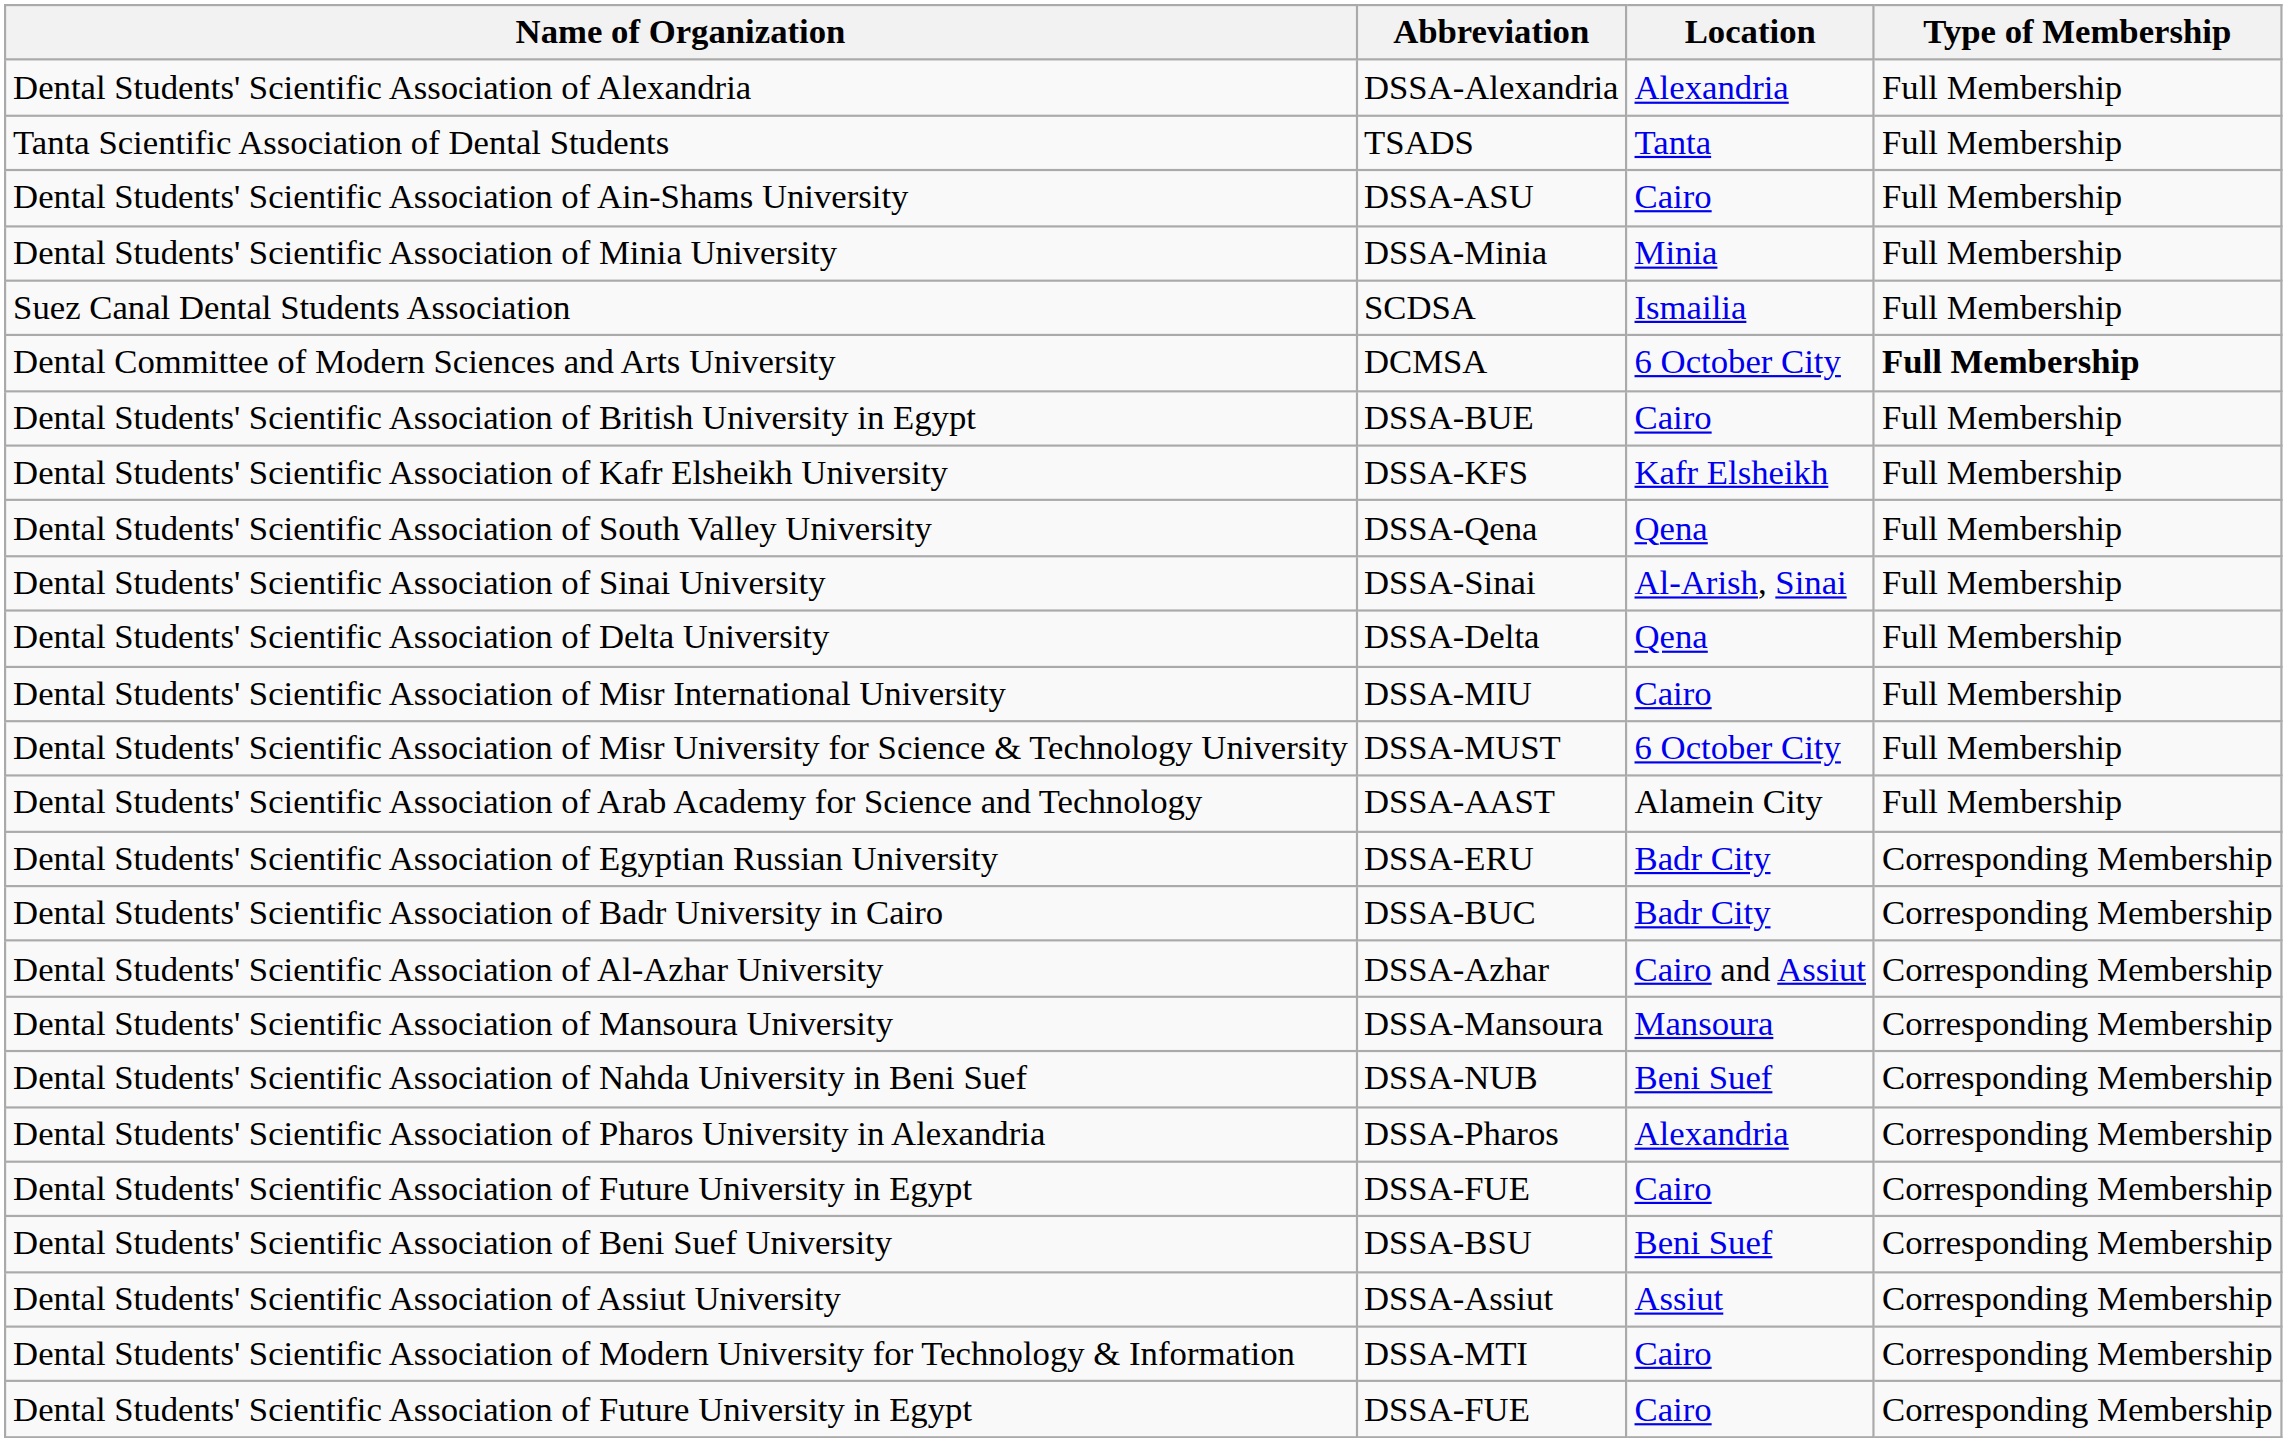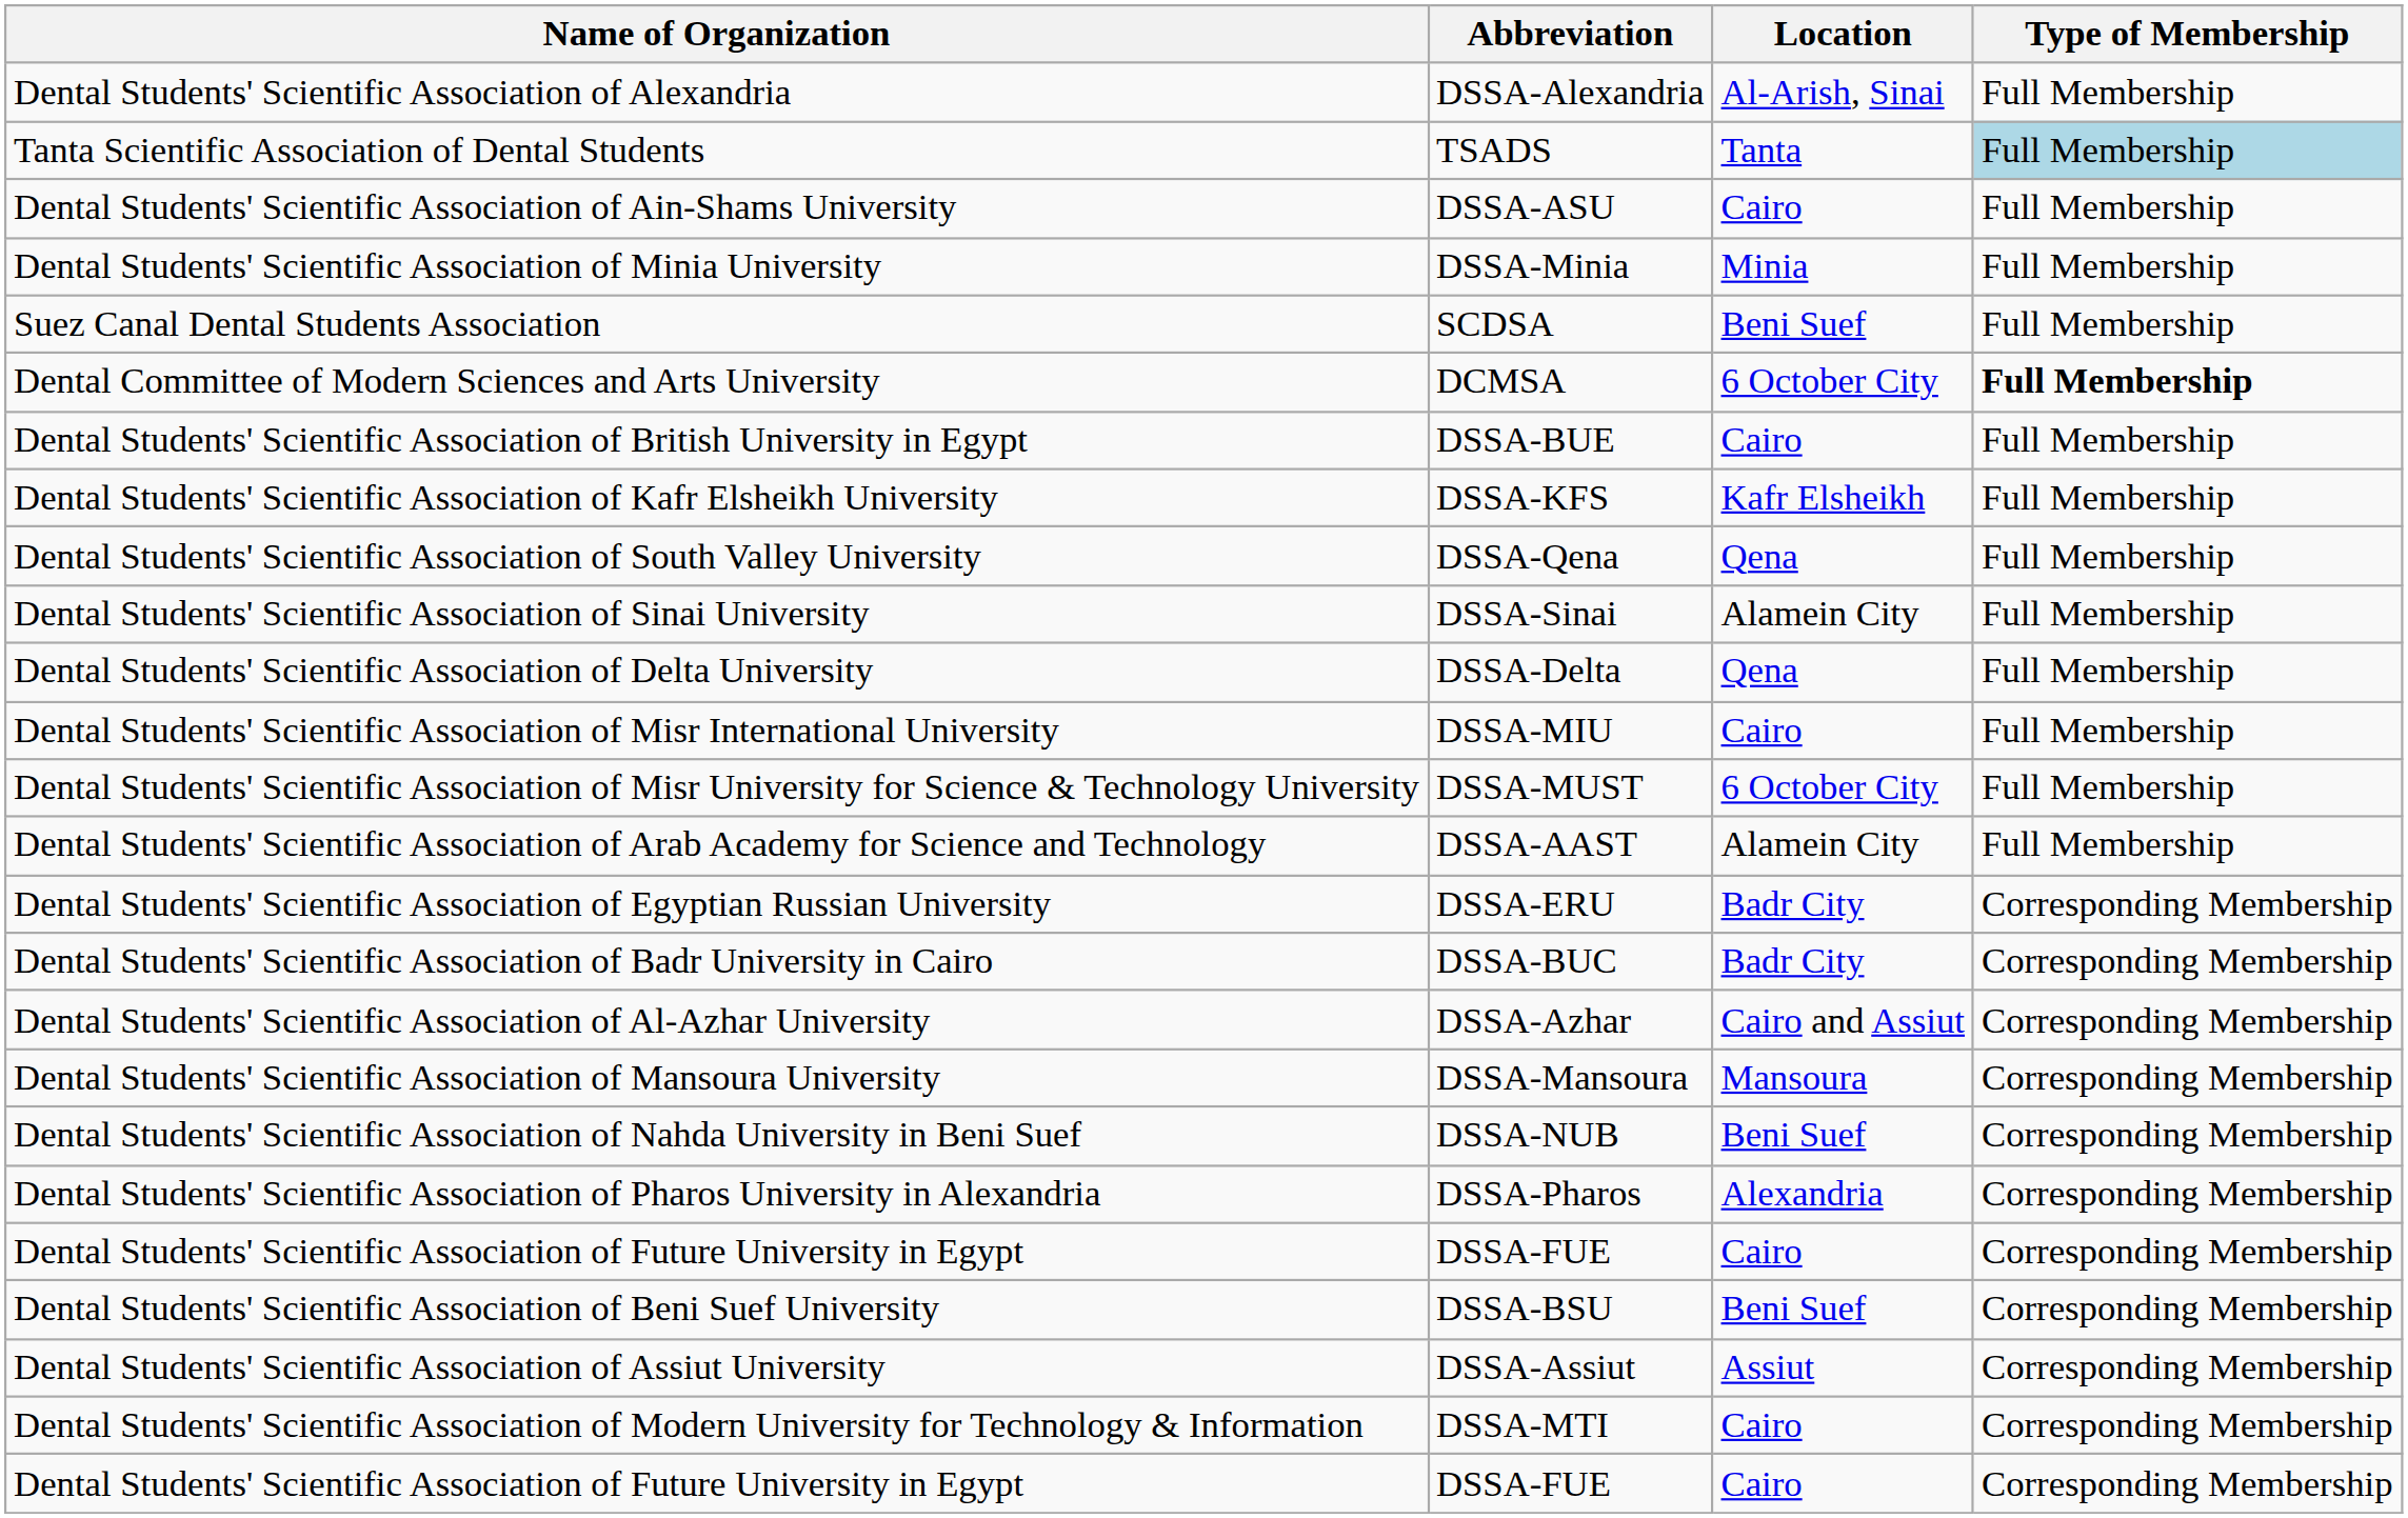 <table class="wikitable">
 <tr>
 <th>Name of Organization</th>
 <th>Abbreviation</th>
 <th>Location</th>
 <th>Type of Membership</th>
 </tr>
 <tr>
 <td>Dental Students' Scientific Association of Alexandria</td>
 <td>DSSA-Alexandria</td>
-<td><a href='#'>Alexandria</a></td>
+<td><a href='#'>Al-Arish</a>, <a href='#'>Sinai</a></td>
 <td>Full Membership</td>
 </tr>
 <tr>
 <td>Tanta Scientific Association of Dental Students</td>
 <td>TSADS</td>
 <td><a href='#'>Tanta</a></td>
-<td>Full Membership</td>
+<td style="background: lightblue;">Full Membership</td>
 </tr>
 <tr>
 <td>Dental Students' Scientific Association of Ain-Shams University</td>
 <td>DSSA-ASU</td>
 <td><a href='#'>Cairo</a></td>
 <td>Full Membership</td>
 </tr>
 <tr>
 <td>Dental Students' Scientific Association of Minia University</td>
 <td>DSSA-Minia</td>
 <td><a href='#'>Minia</a></td>
 <td>Full Membership</td>
 </tr>
 <tr>
 <td>Suez Canal Dental Students Association</td>
 <td>SCDSA</td>
-<td><a href='#'>Ismailia</a></td>
+<td><a href='#'>Beni Suef</a></td>
 <td>Full Membership</td>
 </tr>
 <tr>
 <td>Dental Committee of Modern Sciences and Arts University</td>
 <td>DCMSA</td>
 <td><a href='#'>6 October City</a></td>
 <td><strong>Full Membership</strong></td>
 </tr>
 <tr>
 <td>Dental Students' Scientific Association of British University in Egypt</td>
 <td>DSSA-BUE</td>
 <td><a href='#'>Cairo</a></td>
 <td>Full Membership</td>
 </tr>
 <tr>
 <td>Dental Students' Scientific Association of Kafr Elsheikh University</td>
 <td>DSSA-KFS</td>
 <td><a href='#'>Kafr Elsheikh</a></td>
 <td>Full Membership</td>
 </tr>
 <tr>
 <td>Dental Students' Scientific Association of South Valley University</td>
 <td>DSSA-Qena</td>
 <td><a href='#'>Qena</a></td>
 <td>Full Membership</td>
 </tr>
 <tr>
 <td>Dental Students' Scientific Association of Sinai University</td>
 <td>DSSA-Sinai</td>
-<td><a href='#'>Al-Arish</a>, <a href='#'>Sinai</a></td>
+<td>Alamein City</td>
 <td>Full Membership</td>
 </tr>
 <tr>
 <td>Dental Students' Scientific Association of Delta University</td>
 <td>DSSA-Delta</td>
 <td><a href='#'>Qena</a></td>
 <td>Full Membership</td>
 </tr>
 <tr>
 <td>Dental Students' Scientific Association of Misr International University</td>
 <td>DSSA-MIU</td>
 <td><a href='#'>Cairo</a></td>
 <td>Full Membership</td>
 </tr>
 <tr>
 <td>Dental Students' Scientific Association of Misr University for Science & Technology University</td>
 <td>DSSA-MUST</td>
 <td><a href='#'>6 October City</a></td>
 <td>Full Membership</td>
 </tr>
 <tr>
 <td>Dental Students' Scientific Association of Arab Academy for Science and Technology</td>
 <td>DSSA-AAST</td>
 <td>Alamein City</td>
 <td>Full Membership</td>
 </tr>
 <tr>
 <td>Dental Students' Scientific Association of Egyptian Russian University</td>
 <td>DSSA-ERU</td>
 <td><a href='#'>Badr City</a></td>
 <td>Corresponding Membership</td>
 </tr>
 <tr>
 <td>Dental Students' Scientific Association of Badr University in Cairo</td>
 <td>DSSA-BUC</td>
 <td><a href='#'>Badr City</a></td>
 <td>Corresponding Membership</td>
 </tr>
 <tr>
 <td>Dental Students' Scientific Association of Al-Azhar University</td>
 <td>DSSA-Azhar</td>
 <td><a href='#'>Cairo</a> and <a href='#'>Assiut</a></td>
 <td>Corresponding Membership</td>
 </tr>
 <tr>
 <td>Dental Students' Scientific Association of Mansoura University</td>
 <td>DSSA-Mansoura</td>
 <td><a href='#'>Mansoura</a></td>
 <td>Corresponding Membership</td>
 </tr>
 <tr>
 <td>Dental Students' Scientific Association of Nahda University in Beni Suef</td>
 <td>DSSA-NUB</td>
 <td><a href='#'>Beni Suef</a></td>
 <td>Corresponding Membership</td>
 </tr>
 <tr>
 <td>Dental Students' Scientific Association of Pharos University in Alexandria</td>
 <td>DSSA-Pharos</td>
 <td><a href='#'>Alexandria</a></td>
 <td>Corresponding Membership</td>
 </tr>
 <tr>
 <td>Dental Students' Scientific Association of Future University in Egypt</td>
 <td>DSSA-FUE</td>
 <td><a href='#'>Cairo</a></td>
 <td>Corresponding Membership</td>
 </tr>
 <tr>
 <td>Dental Students' Scientific Association of Beni Suef University</td>
 <td>DSSA-BSU</td>
 <td><a href='#'>Beni Suef</a></td>
 <td>Corresponding Membership</td>
 </tr>
 <tr>
 <td>Dental Students' Scientific Association of Assiut University</td>
 <td>DSSA-Assiut</td>
 <td><a href='#'>Assiut</a></td>
 <td>Corresponding Membership</td>
 </tr>
 <tr>
 <td>Dental Students' Scientific Association of Modern University for Technology & Information</td>
 <td>DSSA-MTI</td>
 <td><a href='#'>Cairo</a></td>
 <td>Corresponding Membership</td>
 </tr>
 <tr>
 <td>Dental Students' Scientific Association of Future University in Egypt</td>
 <td>DSSA-FUE</td>
 <td><a href='#'>Cairo</a></td>
 <td>Corresponding Membership</td>
 </tr>
 </table>
